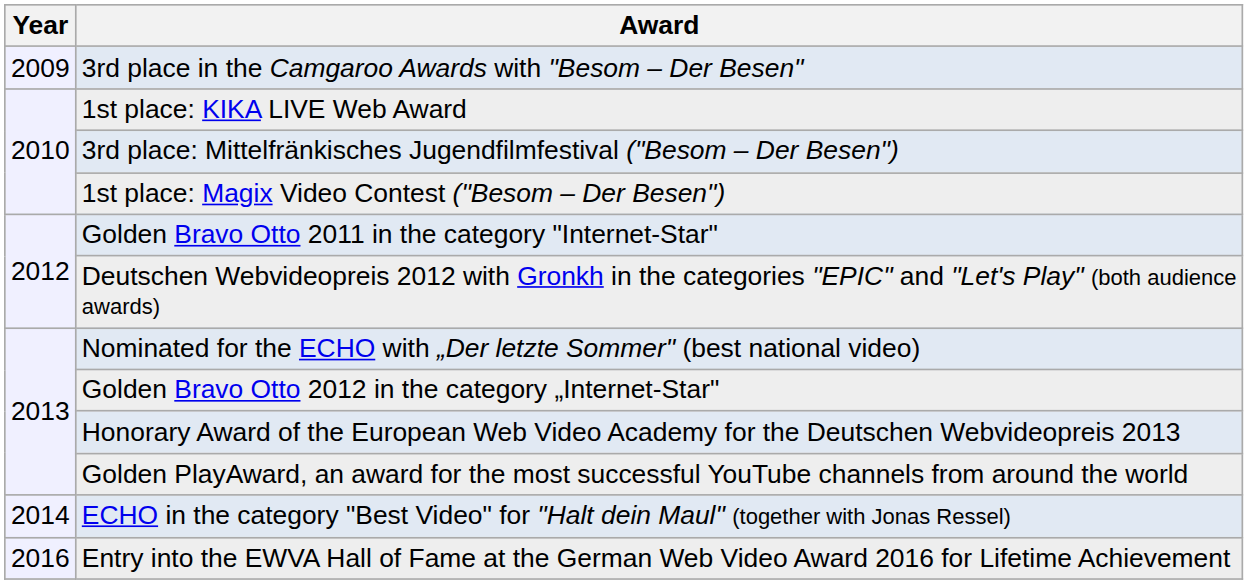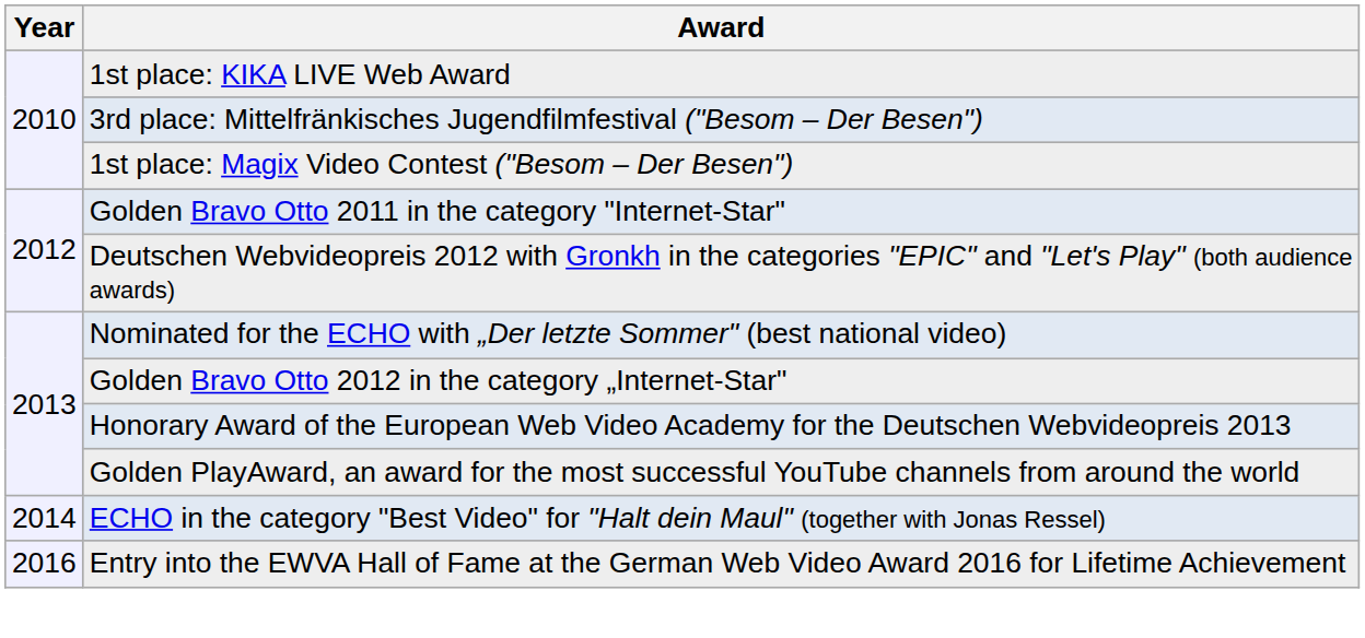 <table class="wikitable">
 <tr>
 <th style="width:25px">Year</th>
 <th style="width:700px">Award</th>
-</tr>
-<tr style="background:#E1E9F3">
-<td bgcolor="#f0f0ff">2009</td>
-<td>3rd place in the <em>Camgaroo Awards</em> with <em>"Besom – Der Besen"</em></td>
 </tr>
 <tr style="background:#EEEEEE">
 <td rowspan="3" bgcolor="#f0f0ff">2010</td>
 <td>1st place: <a href='#'>KIKA</a> LIVE Web Award</td>
 </tr>
 <tr style="background:#E1E9F3">
 <td>3rd place: Mittelfränkisches Jugendfilmfestival <em>("Besom – Der Besen")</em></td>
 </tr>
 <tr style="background:#EEEEEE">
 <td>1st place: <a href='#'>Magix</a> Video Contest <em>("Besom – Der Besen")</em></td>
 </tr>
 <tr style="background:#E1E9F3">
 <td rowspan="2" bgcolor="#f0f0ff">2012</td>
 <td>Golden <a href='#'>Bravo Otto</a> 2011 in the category "Internet-Star"</td>
 </tr>
 <tr style="background:#EEEEEE">
 <td>Deutschen Webvideopreis 2012 with <a href='#'>Gronkh</a> in the categories <em>"EPIC"</em> and <em>"Let's Play"</em> <small>(both audience awards)</small></td>
 </tr>
 <tr style="background:#E1E9F3">
 <td rowspan="4" bgcolor="#f0f0ff">2013</td>
 <td>Nominated for the <a href='#'>ECHO</a> with <em>„Der letzte Sommer"</em> (best national video)</td>
 </tr>
 <tr style="background:#EEEEEE">
 <td>Golden <a href='#'>Bravo Otto</a> 2012 in the category „Internet-Star"</td>
 </tr>
 <tr style="background:#E1E9F3">
 <td>Honorary Award of the European Web Video Academy for the Deutschen Webvideopreis 2013</td>
 </tr>
 <tr style="background:#EEEEEE">
 <td>Golden PlayAward, an award for the most successful YouTube channels from around the world</td>
 </tr>
 <tr style="background:#E1E9F3">
 <td rowspan="1" bgcolor="#f0f0ff">2014</td>
 <td><a href='#'>ECHO</a> in the category "Best Video" for <em>"Halt dein Maul"</em> <small>(together with Jonas Ressel)</small></td>
 </tr>
 <tr style="background:#EEEEEE">
 <td rowspan="1" bgcolor="#f0f0ff">2016</td>
 <td>Entry into the EWVA Hall of Fame at the German Web Video Award 2016 for Lifetime Achievement</td>
 </tr>
 </table>
